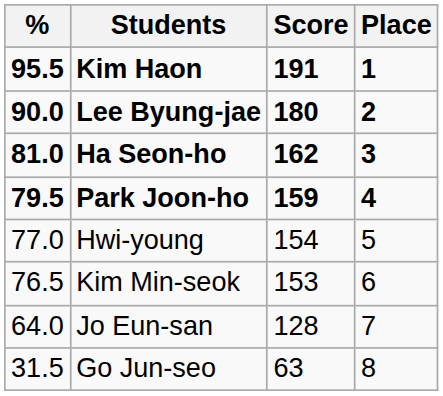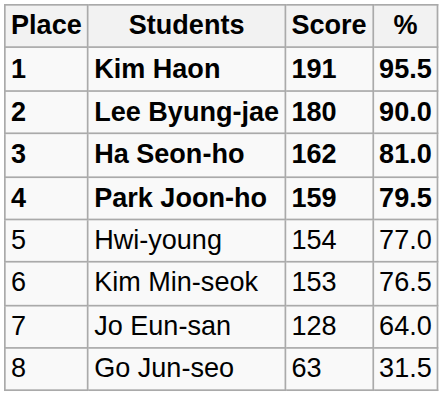 <table class="wikitable">
 <tr>
-<th>%</th>
+<th>Place</th>
 <th>Students</th>
 <th>Score</th>
-<th>Place</th>
+<th>%</th>
 </tr>
 <tr>
-<td><strong>95.5</strong></td>
+<td><strong>1</strong></td>
 <td><strong>Kim Haon</strong></td>
 <td><strong>191</strong></td>
-<td><strong>1</strong></td>
+<td><strong>95.5</strong></td>
 </tr>
 <tr>
-<td><strong>90.0</strong></td>
+<td><strong>2</strong></td>
 <td><strong>Lee Byung-jae</strong></td>
 <td><strong>180</strong></td>
-<td><strong>2</strong></td>
+<td><strong>90.0</strong></td>
 </tr>
 <tr>
-<td><strong>81.0</strong></td>
+<td><strong>3</strong></td>
 <td><strong>Ha Seon-ho</strong></td>
 <td><strong>162</strong></td>
-<td><strong>3</strong></td>
+<td><strong>81.0</strong></td>
 </tr>
 <tr>
-<td><strong>79.5</strong></td>
+<td><strong>4</strong></td>
 <td><strong>Park Joon-ho</strong></td>
 <td><strong>159</strong></td>
-<td><strong>4</strong></td>
+<td><strong>79.5</strong></td>
 </tr>
 <tr>
-<td>77.0</td>
+<td>5</td>
 <td>Hwi-young</td>
 <td>154</td>
-<td>5</td>
+<td>77.0</td>
 </tr>
 <tr>
-<td>76.5</td>
+<td>6</td>
 <td>Kim Min-seok</td>
 <td>153</td>
-<td>6</td>
+<td>76.5</td>
 </tr>
 <tr>
-<td>64.0</td>
+<td>7</td>
 <td>Jo Eun-san</td>
 <td>128</td>
-<td>7</td>
+<td>64.0</td>
 </tr>
 <tr>
-<td>31.5</td>
+<td>8</td>
 <td>Go Jun-seo</td>
 <td>63</td>
-<td>8</td>
+<td>31.5</td>
 </tr>
 </table>
